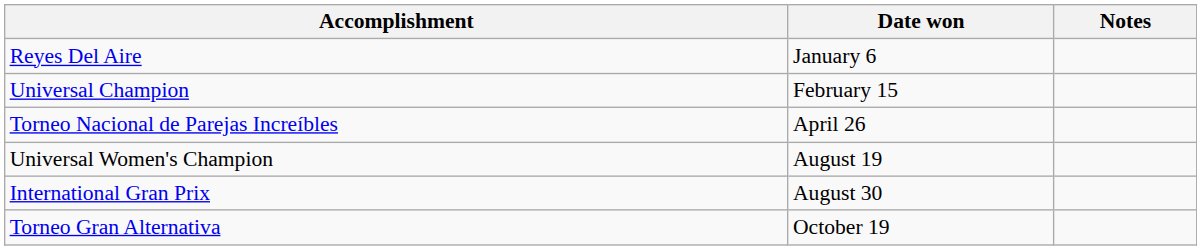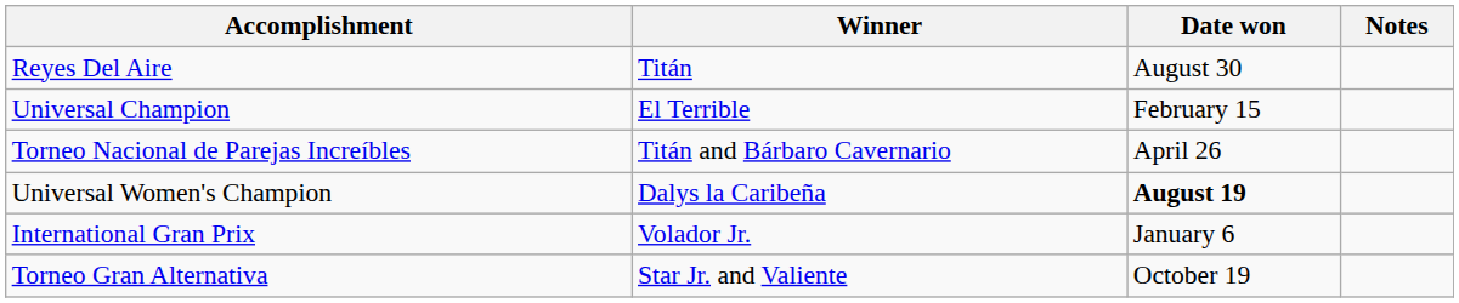 <table class="wikitable" style="width:100%;">
 <tr>
 <th>Accomplishment</th>
+<th>Winner</th>
 <th>Date won</th>
 <th>Notes</th>
 </tr>
 <tr>
 <td><a href='#'>Reyes Del Aire</a></td>
-<td>January 6</td>
+<td><a href='#'>Titán</a></td>
+<td>August 30</td>
 <td></td>
 </tr>
 <tr>
 <td><a href='#'>Universal Champion</a></td>
+<td><a href='#'>El Terrible</a></td>
 <td>February 15</td>
 <td></td>
 </tr>
 <tr>
 <td><a href='#'>Torneo Nacional de Parejas Increíbles</a></td>
+<td><a href='#'>Titán</a> and <a href='#'>Bárbaro Cavernario</a></td>
 <td>April 26</td>
 <td></td>
 </tr>
 <tr>
 <td>Universal Women's Champion</td>
-<td>August 19</td>
+<td><a href='#'>Dalys la Caribeña</a></td>
+<td><strong>August 19</strong></td>
 <td></td>
 </tr>
 <tr>
 <td><a href='#'>International Gran Prix</a></td>
-<td>August 30</td>
+<td><a href='#'>Volador Jr.</a></td>
+<td>January 6</td>
 <td></td>
 </tr>
 <tr>
 <td><a href='#'>Torneo Gran Alternativa</a></td>
+<td><a href='#'>Star Jr.</a> and <a href='#'>Valiente</a></td>
 <td>October 19</td>
 <td></td>
 </tr>
 </table>
